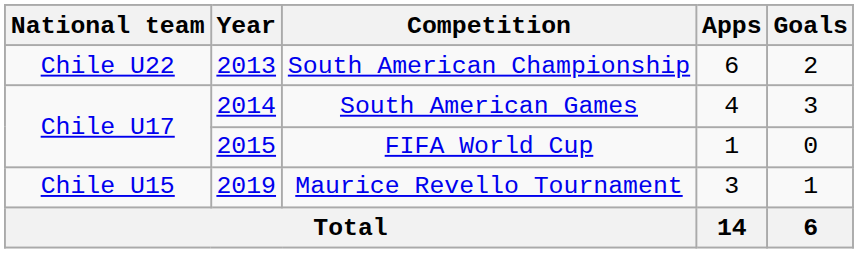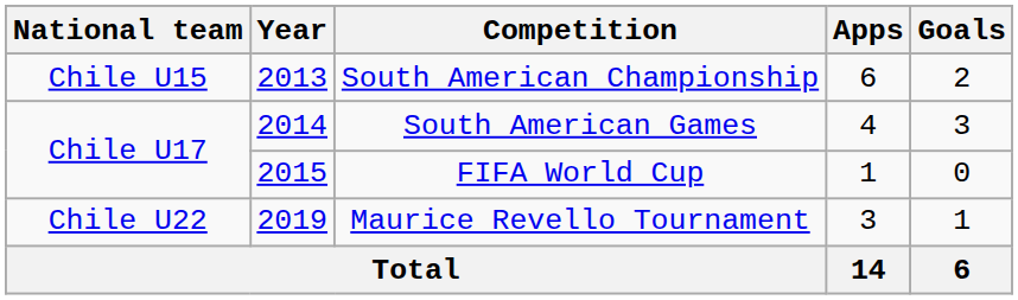 <table class=wikitable style=text-align:center>
 <tr>
 <th>National team</th>
 <th>Year</th>
 <th>Competition</th>
 <th>Apps</th>
 <th>Goals</th>
 </tr>
 <tr>
-<td><a href='#'>Chile U22</a></td>
+<td><a href='#'>Chile U15</a></td>
 <td><a href='#'>2013</a></td>
 <td><a href='#'>South American Championship</a></td>
 <td>6</td>
 <td>2</td>
 </tr>
 <tr>
 <td rowspan=2><a href='#'>Chile U17</a></td>
 <td><a href='#'>2014</a></td>
 <td><a href='#'>South American Games</a></td>
 <td>4</td>
 <td>3</td>
 </tr>
 <tr>
 <td><a href='#'>2015</a></td>
 <td><a href='#'>FIFA World Cup</a></td>
 <td>1</td>
 <td>0</td>
 </tr>
 <tr>
-<td><a href='#'>Chile U15</a></td>
+<td><a href='#'>Chile U22</a></td>
 <td><a href='#'>2019</a></td>
 <td><a href='#'>Maurice Revello Tournament</a></td>
 <td>3</td>
 <td>1</td>
 </tr>
 <tr>
 <th colspan=3>Total</th>
 <th>14</th>
 <th>6</th>
 </tr>
 </table>
